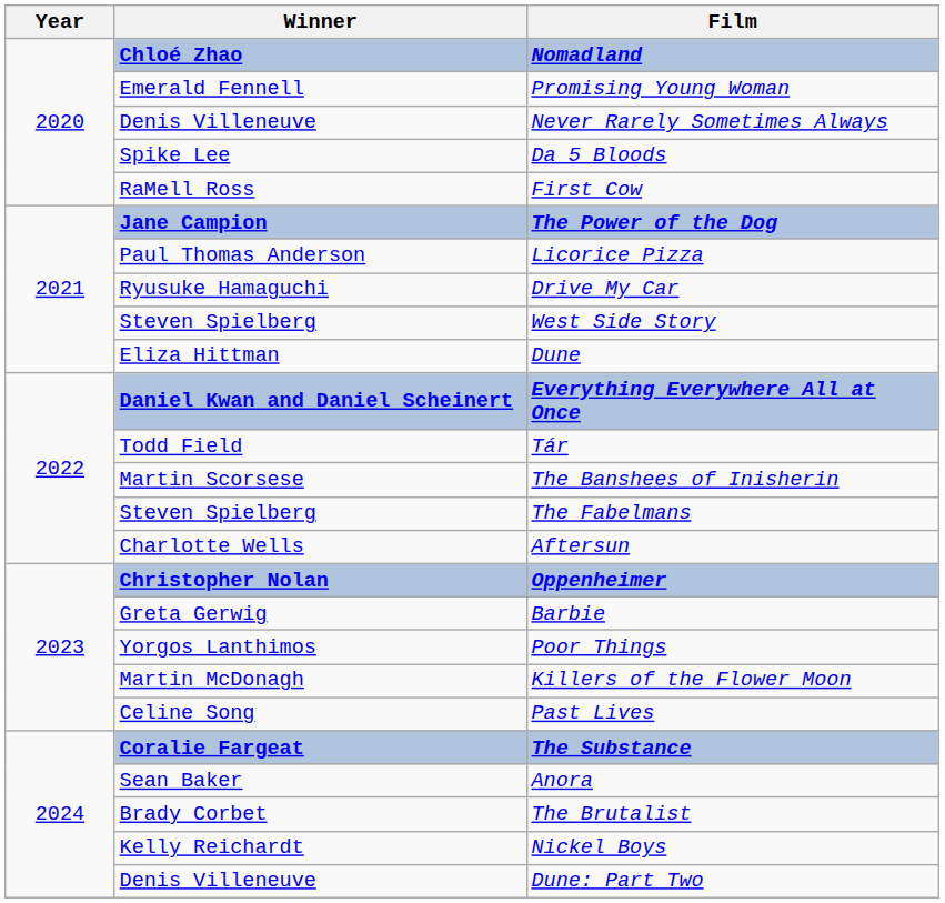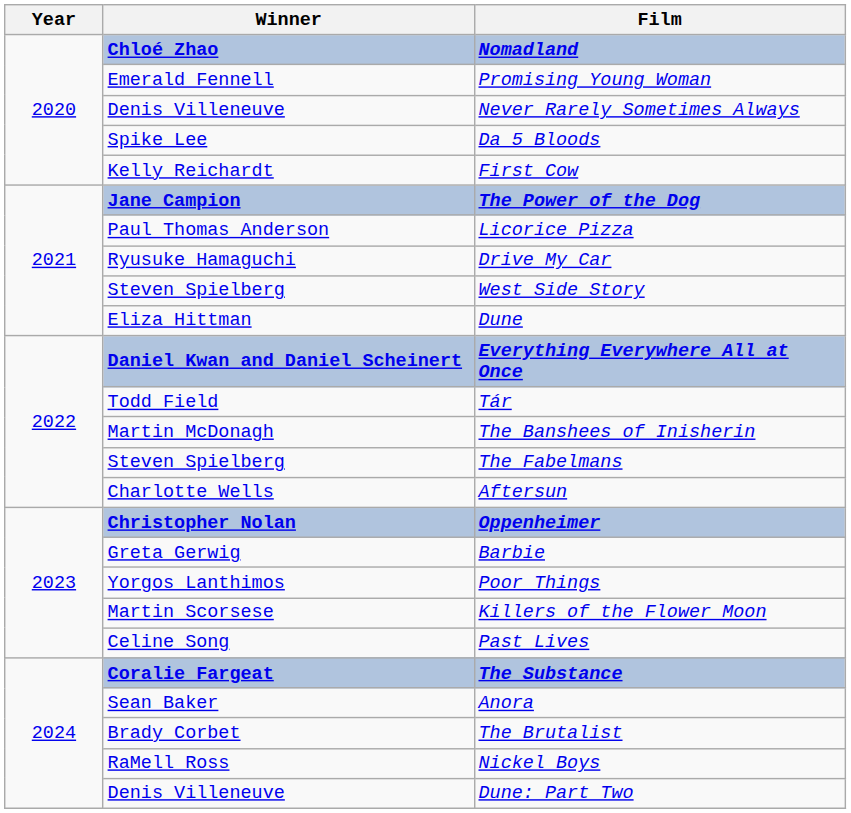 <table class="wikitable" width="95%" cellpadding="5">
 <tr>
 <th width="100"><strong>Year</strong></th>
 <th width="450"><strong>Winner</strong></th>
 <th width="450"><strong>Film</strong></th>
 </tr>
 <tr>
 <td rowspan="5" style="text-align:center;"><a href='#'>2020</a></td>
 <td style="background:#B0C4DE;"><strong><a href='#'>Chloé Zhao</a></strong></td>
 <td style="background:#B0C4DE;"><strong><em><a href='#'>Nomadland</a></em></strong></td>
 </tr>
 <tr>
 <td><a href='#'>Emerald Fennell</a></td>
 <td><em><a href='#'>Promising Young Woman</a></em></td>
 </tr>
 <tr>
 <td><a href='#'>Denis Villeneuve</a></td>
 <td><em><a href='#'>Never Rarely Sometimes Always</a></em></td>
 </tr>
 <tr>
 <td><a href='#'>Spike Lee</a></td>
 <td><em><a href='#'>Da 5 Bloods</a></em></td>
 </tr>
 <tr>
-<td><a href='#'>RaMell Ross</a></td>
+<td><a href='#'>Kelly Reichardt</a></td>
 <td><em><a href='#'>First Cow</a></em></td>
 </tr>
 <tr>
 <td rowspan="5" style="text-align:center;"><a href='#'>2021</a></td>
 <td style="background:#B0C4DE;"><strong><a href='#'>Jane Campion</a></strong></td>
 <td style="background:#B0C4DE;"><strong><em><a href='#'>The Power of the Dog</a></em></strong></td>
 </tr>
 <tr>
 <td><a href='#'>Paul Thomas Anderson</a></td>
 <td><em><a href='#'>Licorice Pizza</a></em></td>
 </tr>
 <tr>
 <td><a href='#'>Ryusuke Hamaguchi</a></td>
 <td><em><a href='#'>Drive My Car</a></em></td>
 </tr>
 <tr>
 <td><a href='#'>Steven Spielberg</a></td>
 <td><em><a href='#'>West Side Story</a></em></td>
 </tr>
 <tr>
 <td><a href='#'>Eliza Hittman</a></td>
 <td><em><a href='#'>Dune</a></em></td>
 </tr>
 <tr>
 <td rowspan="5" style="text-align:center;"><a href='#'>2022</a></td>
 <td style="background:#B0C4DE;"><strong><a href='#'>Daniel Kwan and Daniel Scheinert</a></strong></td>
 <td style="background:#B0C4DE;"><strong><em><a href='#'>Everything Everywhere All at Once</a></em></strong></td>
 </tr>
 <tr>
 <td><a href='#'>Todd Field</a></td>
 <td><em><a href='#'>Tár</a></em></td>
 </tr>
 <tr>
-<td><a href='#'>Martin Scorsese</a></td>
+<td><a href='#'>Martin McDonagh</a></td>
 <td><em><a href='#'>The Banshees of Inisherin</a></em></td>
 </tr>
 <tr>
 <td><a href='#'>Steven Spielberg</a></td>
 <td><em><a href='#'>The Fabelmans</a></em></td>
 </tr>
 <tr>
 <td><a href='#'>Charlotte Wells</a></td>
 <td><em><a href='#'>Aftersun</a></em></td>
 </tr>
 <tr>
 <td rowspan="5" style="text-align:center;"><a href='#'>2023</a></td>
 <td style="background:#B0C4DE;"><strong><a href='#'>Christopher Nolan</a></strong></td>
 <td style="background:#B0C4DE;"><strong><em><a href='#'>Oppenheimer</a></em></strong></td>
 </tr>
 <tr>
 <td><a href='#'>Greta Gerwig</a></td>
 <td><em><a href='#'>Barbie</a></em></td>
 </tr>
 <tr>
 <td><a href='#'>Yorgos Lanthimos</a></td>
 <td><em><a href='#'>Poor Things</a></em></td>
 </tr>
 <tr>
-<td><a href='#'>Martin McDonagh</a></td>
+<td><a href='#'>Martin Scorsese</a></td>
 <td><em><a href='#'>Killers of the Flower Moon</a></em></td>
 </tr>
 <tr>
 <td><a href='#'>Celine Song</a></td>
 <td><em><a href='#'>Past Lives</a></em></td>
 </tr>
 <tr>
 <td rowspan="5" style="text-align:center;"><a href='#'>2024</a></td>
 <td style="background:#B0C4DE;"><strong><a href='#'>Coralie Fargeat</a></strong></td>
 <td style="background:#B0C4DE;"><strong><em><a href='#'>The Substance</a></em></strong></td>
 </tr>
 <tr>
 <td><a href='#'>Sean Baker</a></td>
 <td><em><a href='#'>Anora</a></em></td>
 </tr>
 <tr>
 <td><a href='#'>Brady Corbet</a></td>
 <td><em><a href='#'>The Brutalist</a></em></td>
 </tr>
 <tr>
-<td><a href='#'>Kelly Reichardt</a></td>
+<td><a href='#'>RaMell Ross</a></td>
 <td><em><a href='#'>Nickel Boys</a></em></td>
 </tr>
 <tr>
 <td><a href='#'>Denis Villeneuve</a></td>
 <td><em><a href='#'>Dune: Part Two</a></em></td>
 </tr>
 <tr>
 </tr>
 </table>
